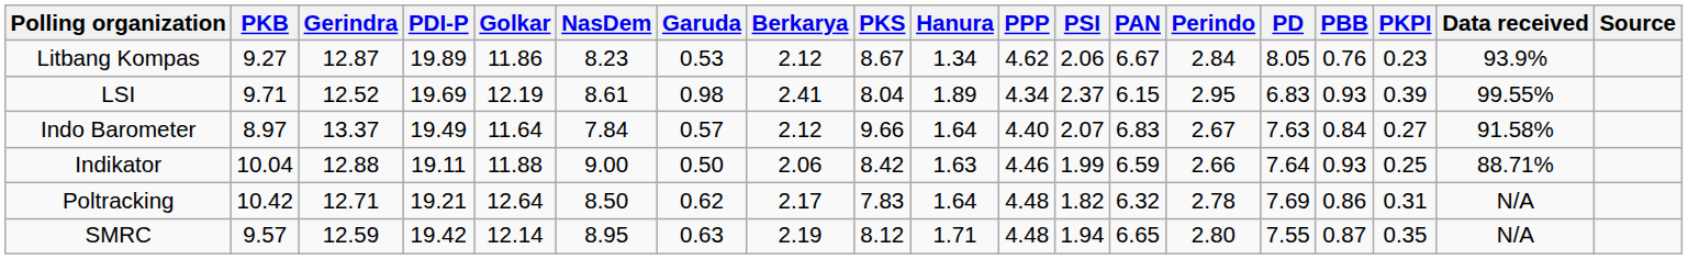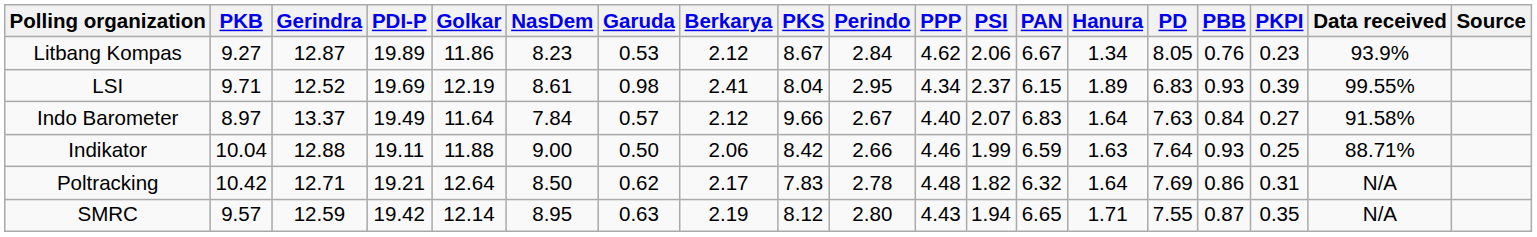 <table class="wikitable" style="text-align: center; font-size: 85%">
 <tr>
 <th>Polling organization</th>
 <th><a href='#'>PKB</a></th>
 <th><a href='#'>Gerindra</a></th>
 <th><a href='#'>PDI-P</a></th>
 <th><a href='#'>Golkar</a></th>
 <th><a href='#'>NasDem</a></th>
 <th><a href='#'>Garuda</a></th>
 <th><a href='#'>Berkarya</a></th>
 <th><a href='#'>PKS</a></th>
-<th><a href='#'>Hanura</a></th>
+<th><a href='#'>Perindo</a></th>
 <th><a href='#'>PPP</a></th>
 <th><a href='#'>PSI</a></th>
 <th><a href='#'>PAN</a></th>
-<th><a href='#'>Perindo</a></th>
+<th><a href='#'>Hanura</a></th>
 <th><a href='#'>PD</a></th>
 <th><a href='#'>PBB</a></th>
 <th><a href='#'>PKPI</a></th>
 <th>Data received</th>
 <th>Source</th>
 </tr>
 <tr>
 <td>Litbang Kompas</td>
 <td>9.27</td>
 <td>12.87</td>
 <td>19.89</td>
 <td>11.86</td>
 <td>8.23</td>
 <td>0.53</td>
 <td>2.12</td>
 <td>8.67</td>
-<td>1.34</td>
+<td>2.84</td>
 <td>4.62</td>
 <td>2.06</td>
 <td>6.67</td>
-<td>2.84</td>
+<td>1.34</td>
 <td>8.05</td>
 <td>0.76</td>
 <td>0.23</td>
 <td>93.9%</td>
 <td></td>
 </tr>
 <tr>
 <td>LSI</td>
 <td>9.71</td>
 <td>12.52</td>
 <td>19.69</td>
 <td>12.19</td>
 <td>8.61</td>
 <td>0.98</td>
 <td>2.41</td>
 <td>8.04</td>
-<td>1.89</td>
+<td>2.95</td>
 <td>4.34</td>
 <td>2.37</td>
 <td>6.15</td>
-<td>2.95</td>
+<td>1.89</td>
 <td>6.83</td>
 <td>0.93</td>
 <td>0.39</td>
 <td>99.55%</td>
 <td></td>
 </tr>
 <tr>
 <td>Indo Barometer</td>
 <td>8.97</td>
 <td>13.37</td>
 <td>19.49</td>
 <td>11.64</td>
 <td>7.84</td>
 <td>0.57</td>
 <td>2.12</td>
 <td>9.66</td>
-<td>1.64</td>
+<td>2.67</td>
 <td>4.40</td>
 <td>2.07</td>
 <td>6.83</td>
-<td>2.67</td>
+<td>1.64</td>
 <td>7.63</td>
 <td>0.84</td>
 <td>0.27</td>
 <td>91.58%</td>
 <td></td>
 </tr>
 <tr>
 <td>Indikator</td>
 <td>10.04</td>
 <td>12.88</td>
 <td>19.11</td>
 <td>11.88</td>
 <td>9.00</td>
 <td>0.50</td>
 <td>2.06</td>
 <td>8.42</td>
-<td>1.63</td>
+<td>2.66</td>
 <td>4.46</td>
 <td>1.99</td>
 <td>6.59</td>
-<td>2.66</td>
+<td>1.63</td>
 <td>7.64</td>
 <td>0.93</td>
 <td>0.25</td>
 <td>88.71%</td>
 <td></td>
 </tr>
 <tr>
 <td>Poltracking</td>
 <td>10.42</td>
 <td>12.71</td>
 <td>19.21</td>
 <td>12.64</td>
 <td>8.50</td>
 <td>0.62</td>
 <td>2.17</td>
 <td>7.83</td>
-<td>1.64</td>
+<td>2.78</td>
 <td>4.48</td>
 <td>1.82</td>
 <td>6.32</td>
-<td>2.78</td>
+<td>1.64</td>
 <td>7.69</td>
 <td>0.86</td>
 <td>0.31</td>
 <td>N/A</td>
 <td></td>
 </tr>
 <tr>
 <td>SMRC</td>
 <td>9.57</td>
 <td>12.59</td>
 <td>19.42</td>
 <td>12.14</td>
 <td>8.95</td>
 <td>0.63</td>
 <td>2.19</td>
 <td>8.12</td>
-<td>1.71</td>
-<td>4.48</td>
+<td>2.80</td>
+<td>4.43</td>
 <td>1.94</td>
 <td>6.65</td>
-<td>2.80</td>
+<td>1.71</td>
 <td>7.55</td>
 <td>0.87</td>
 <td>0.35</td>
 <td>N/A</td>
 <td></td>
 </tr>
 </table>
